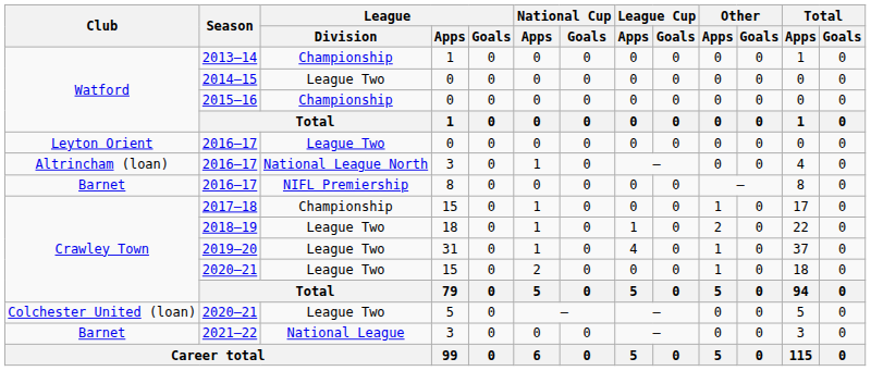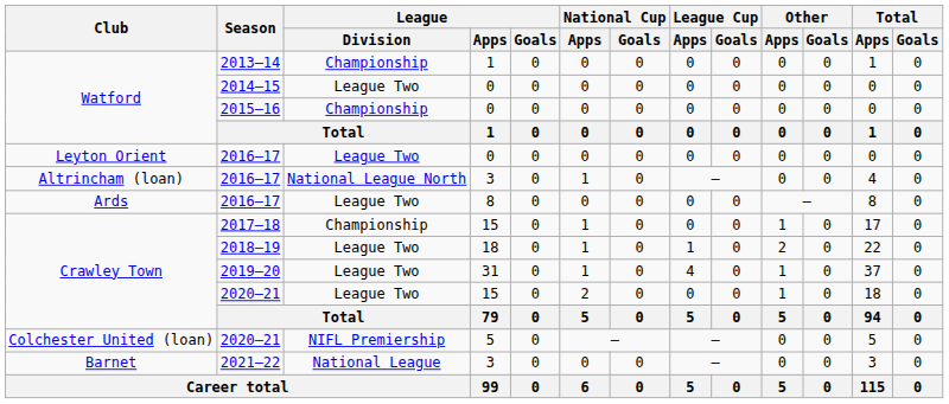 <table class="wikitable" style="text-align: center;">
 <tr>
 <th rowspan="2">Club</th>
 <th rowspan="2">Season</th>
 <th colspan="3">League</th>
 <th colspan="2">National Cup</th>
 <th colspan="2">League Cup</th>
 <th colspan="2">Other</th>
 <th colspan="2">Total</th>
 </tr>
 <tr>
 <th>Division</th>
 <th>Apps</th>
 <th>Goals</th>
 <th>Apps</th>
 <th>Goals</th>
 <th>Apps</th>
 <th>Goals</th>
 <th>Apps</th>
 <th>Goals</th>
 <th>Apps</th>
 <th>Goals</th>
 </tr>
 <tr>
 <td rowspan="4"><a href='#'>Watford</a></td>
 <td><a href='#'>2013–14</a></td>
 <td><a href='#'>Championship</a></td>
 <td>1</td>
 <td>0</td>
 <td>0</td>
 <td>0</td>
 <td>0</td>
 <td>0</td>
 <td>0</td>
 <td>0</td>
 <td>1</td>
 <td>0</td>
 </tr>
 <tr>
 <td><a href='#'>2014–15</a></td>
 <td>League Two</td>
 <td>0</td>
 <td>0</td>
 <td>0</td>
 <td>0</td>
 <td>0</td>
 <td>0</td>
 <td>0</td>
 <td>0</td>
 <td>0</td>
 <td>0</td>
 </tr>
 <tr>
 <td><a href='#'>2015–16</a></td>
 <td><a href='#'>Championship</a></td>
 <td>0</td>
 <td>0</td>
 <td>0</td>
 <td>0</td>
 <td>0</td>
 <td>0</td>
 <td>0</td>
 <td>0</td>
 <td>0</td>
 <td>0</td>
 </tr>
 <tr>
 <th colspan="2">Total</th>
 <th>1</th>
 <th>0</th>
 <th>0</th>
 <th>0</th>
 <th>0</th>
 <th>0</th>
 <th>0</th>
 <th>0</th>
 <th>1</th>
 <th>0</th>
 </tr>
 <tr>
 <td><a href='#'>Leyton Orient</a></td>
 <td><a href='#'>2016–17</a></td>
 <td><a href='#'>League Two</a></td>
 <td>0</td>
 <td>0</td>
 <td>0</td>
 <td>0</td>
 <td>0</td>
 <td>0</td>
 <td>0</td>
 <td>0</td>
 <td>0</td>
 <td>0</td>
 </tr>
 <tr>
 <td><a href='#'>Altrincham</a> (loan)</td>
 <td><a href='#'>2016–17</a></td>
 <td><a href='#'>National League North</a></td>
 <td>3</td>
 <td>0</td>
 <td>1</td>
 <td>0</td>
 <td colspan="2">—</td>
 <td>0</td>
 <td>0</td>
 <td>4</td>
 <td>0</td>
 </tr>
 <tr>
-<td><a href='#'>Barnet</a></td>
+<td><a href='#'>Ards</a></td>
 <td><a href='#'>2016–17</a></td>
-<td><a href='#'>NIFL Premiership</a></td>
+<td>League Two</td>
 <td>8</td>
 <td>0</td>
 <td>0</td>
 <td>0</td>
 <td>0</td>
 <td>0</td>
 <td colspan="2">—</td>
 <td>8</td>
 <td>0</td>
 </tr>
 <tr>
 <td rowspan="5"><a href='#'>Crawley Town</a></td>
 <td><a href='#'>2017–18</a></td>
 <td>Championship</td>
 <td>15</td>
 <td>0</td>
 <td>1</td>
 <td>0</td>
 <td>0</td>
 <td>0</td>
 <td>1</td>
 <td>0</td>
 <td>17</td>
 <td>0</td>
 </tr>
 <tr>
 <td><a href='#'>2018–19</a></td>
 <td>League Two</td>
 <td>18</td>
 <td>0</td>
 <td>1</td>
 <td>0</td>
 <td>1</td>
 <td>0</td>
 <td>2</td>
 <td>0</td>
 <td>22</td>
 <td>0</td>
 </tr>
 <tr>
 <td><a href='#'>2019–20</a></td>
 <td>League Two</td>
 <td>31</td>
 <td>0</td>
 <td>1</td>
 <td>0</td>
 <td>4</td>
 <td>0</td>
 <td>1</td>
 <td>0</td>
 <td>37</td>
 <td>0</td>
 </tr>
 <tr>
 <td><a href='#'>2020–21</a></td>
 <td>League Two</td>
 <td>15</td>
 <td>0</td>
 <td>2</td>
 <td>0</td>
 <td>0</td>
 <td>0</td>
 <td>1</td>
 <td>0</td>
 <td>18</td>
 <td>0</td>
 </tr>
 <tr>
 <th colspan="2">Total</th>
 <th>79</th>
 <th>0</th>
 <th>5</th>
 <th>0</th>
 <th>5</th>
 <th>0</th>
 <th>5</th>
 <th>0</th>
 <th>94</th>
 <th>0</th>
 </tr>
 <tr>
 <td><a href='#'>Colchester United</a> (loan)</td>
 <td><a href='#'>2020–21</a></td>
-<td>League Two</td>
+<td><a href='#'>NIFL Premiership</a></td>
 <td>5</td>
 <td>0</td>
 <td colspan=2>—</td>
 <td colspan=2>—</td>
 <td>0</td>
 <td>0</td>
 <td>5</td>
 <td>0</td>
 </tr>
 <tr>
 <td><a href='#'>Barnet</a></td>
 <td><a href='#'>2021–22</a></td>
 <td><a href='#'>National League</a></td>
 <td>3</td>
 <td>0</td>
 <td>0</td>
 <td>0</td>
 <td colspan=2>—</td>
 <td>0</td>
 <td>0</td>
 <td>3</td>
 <td>0</td>
 </tr>
 <tr>
 <th colspan="3">Career total</th>
 <th>99</th>
 <th>0</th>
 <th>6</th>
 <th>0</th>
 <th>5</th>
 <th>0</th>
 <th>5</th>
 <th>0</th>
 <th>115</th>
 <th>0</th>
 </tr>
 </table>
